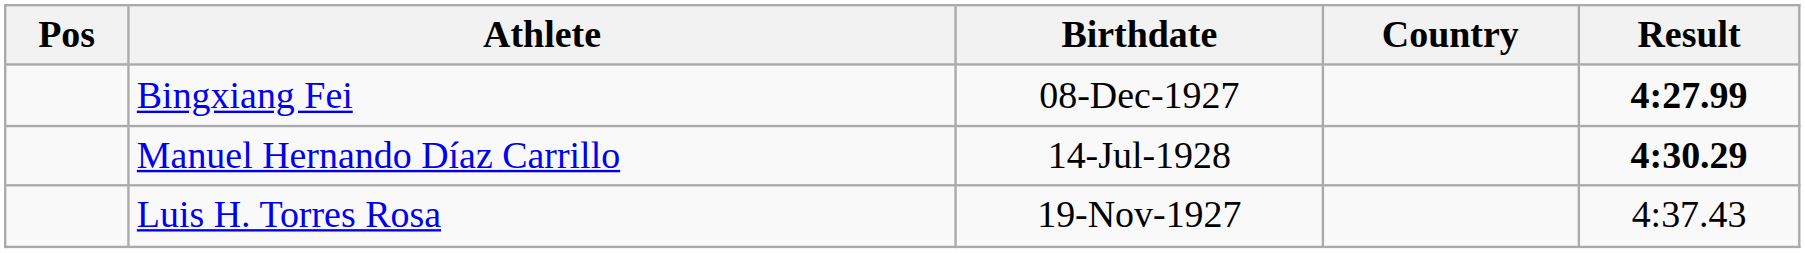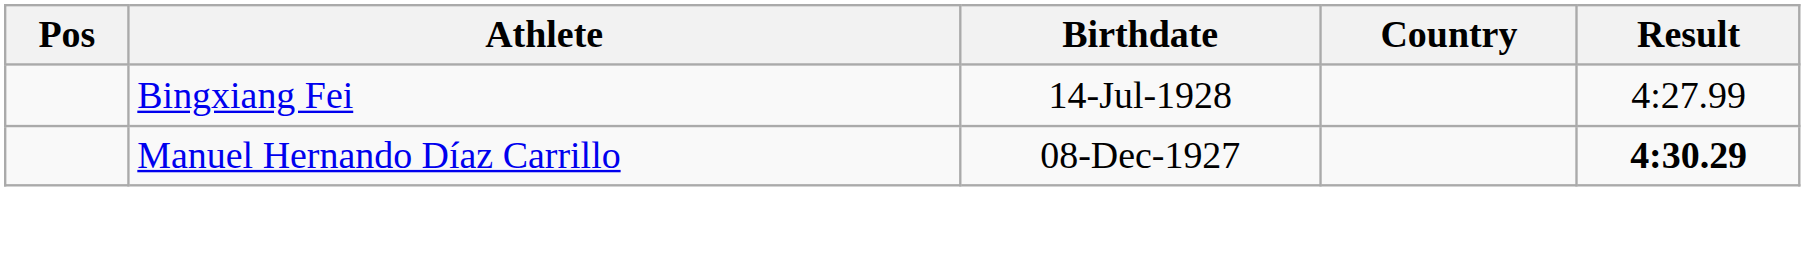 <table class="wikitable"  style="text-align:center; width:60%;">
 <tr>
 <th>Pos</th>
 <th>Athlete</th>
 <th>Birthdate</th>
 <th>Country</th>
 <th>Result</th>
 </tr>
 <tr>
 <td align=center></td>
 <td align=left><a href='#'>Bingxiang Fei</a></td>
-<td>08-Dec-1927</td>
+<td>14-Jul-1928</td>
 <td align=left></td>
-<td><strong>4:27.99</strong></td>
+<td>4:27.99</td>
 </tr>
 <tr>
 <td align=center></td>
 <td align=left><a href='#'>Manuel Hernando Díaz Carrillo</a></td>
-<td>14-Jul-1928</td>
+<td>08-Dec-1927</td>
 <td align=left></td>
 <td><strong>4:30.29</strong></td>
 </tr>
-<tr>
-<td align=center></td>
-<td align=left><a href='#'>Luis H. Torres Rosa</a></td>
-<td>19-Nov-1927</td>
-<td align=left></td>
-<td>4:37.43</td>
-</tr>
 </table>
